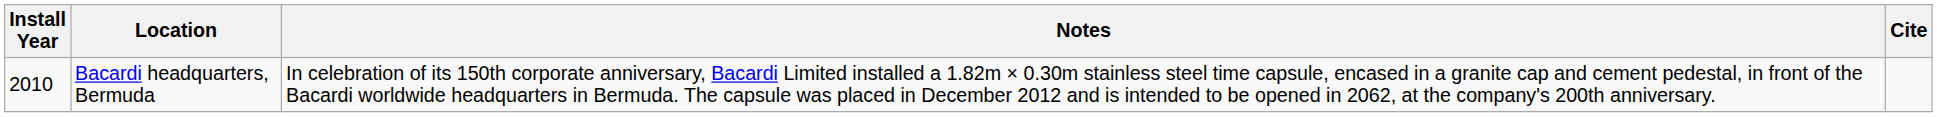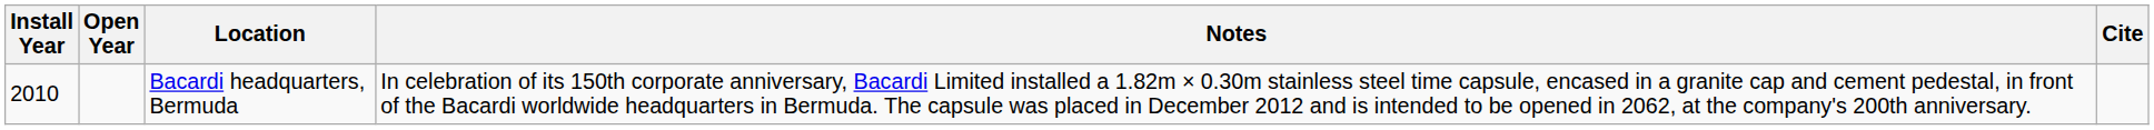 <table class="wikitable">
 <tr>
 <th>Install<br>Year</th>
+<th>Open<br>Year</th>
 <th>Location</th>
 <th>Notes</th>
 <th>Cite</th>
 </tr>
 <tr>
 <td>2010</td>
+<td></td>
 <td><a href='#'>Bacardi</a> headquarters, Bermuda</td>
 <td>In celebration of its 150th corporate anniversary, <a href='#'>Bacardi</a> Limited installed a 1.82m × 0.30m stainless steel time capsule, encased in a granite cap and cement pedestal, in front of the Bacardi worldwide headquarters in Bermuda. The capsule was placed in December 2012 and is intended to be opened in 2062, at the company's 200th anniversary.</td>
 <td></td>
 </tr>
 </table>
